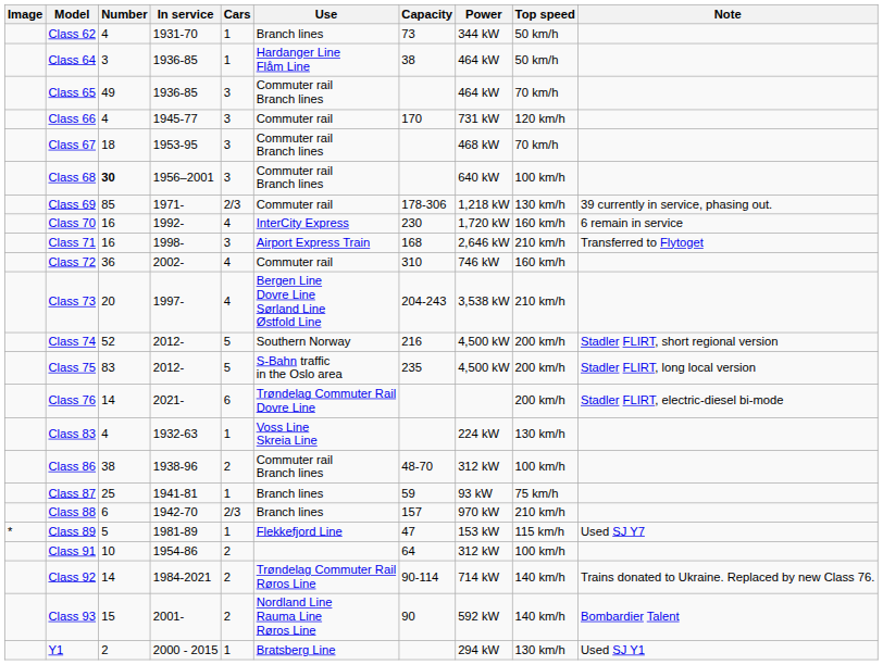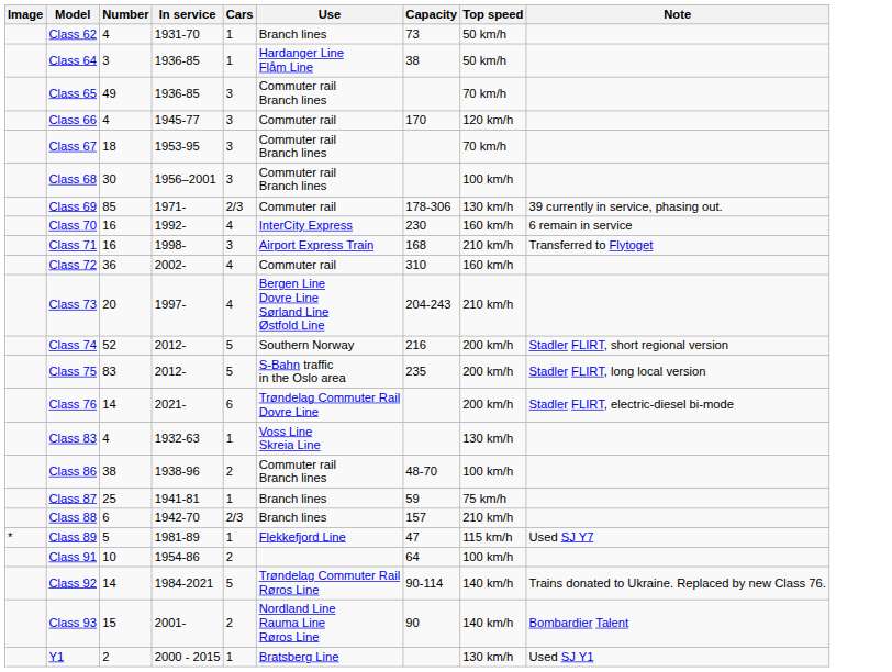 <table class="wikitable sortable">
 <tr>
 <th>Image</th>
 <th>Model</th>
 <th>Number</th>
 <th>In service</th>
 <th>Cars</th>
 <th>Use</th>
 <th>Capacity</th>
-<th>Power</th>
 <th>Top speed</th>
 <th>Note</th>
 </tr>
 <tr>
 <td></td>
 <td><a href='#'>Class 62</a></td>
 <td>4</td>
 <td>1931-70</td>
 <td>1</td>
 <td>Branch lines</td>
 <td>73</td>
-<td>344 kW</td>
 <td>50 km/h</td>
 <td></td>
 </tr>
 <tr>
 <td></td>
 <td><a href='#'>Class  64</a></td>
 <td>3</td>
 <td>1936-85</td>
 <td>1</td>
 <td><a href='#'>Hardanger Line</a><br><a href='#'>Flåm Line</a></td>
 <td>38</td>
-<td>464 kW</td>
 <td>50 km/h</td>
 <td></td>
 </tr>
 <tr>
 <td></td>
 <td><a href='#'>Class  65</a></td>
 <td>49</td>
 <td>1936-85</td>
 <td>3</td>
 <td>Commuter rail<br>Branch lines</td>
 <td></td>
-<td>464 kW</td>
 <td>70 km/h</td>
 <td></td>
 </tr>
 <tr>
 <td></td>
 <td><a href='#'>Class 66</a></td>
 <td>4</td>
 <td>1945-77</td>
 <td>3</td>
 <td>Commuter rail</td>
 <td>170</td>
-<td>731 kW</td>
 <td>120 km/h</td>
 <td></td>
 </tr>
 <tr>
 <td></td>
 <td><a href='#'>Class 67</a></td>
 <td>18</td>
 <td>1953-95</td>
 <td>3</td>
 <td>Commuter rail<br>Branch lines</td>
 <td></td>
-<td>468 kW</td>
 <td>70 km/h</td>
 <td></td>
 </tr>
 <tr>
 <td></td>
 <td><a href='#'>Class 68</a></td>
-<td><strong>30</strong></td>
+<td>30</td>
 <td>1956–2001</td>
 <td>3</td>
 <td>Commuter rail<br>Branch lines</td>
 <td></td>
-<td>640 kW</td>
 <td>100 km/h</td>
 <td></td>
 </tr>
 <tr>
 <td></td>
 <td><a href='#'>Class 69</a></td>
 <td>85</td>
 <td>1971-</td>
 <td>2/3</td>
 <td>Commuter rail</td>
 <td>178-306</td>
-<td>1,218 kW</td>
 <td>130 km/h</td>
 <td>39 currently in service, phasing out.</td>
 </tr>
 <tr>
 <td></td>
 <td><a href='#'>Class 70</a></td>
 <td>16</td>
 <td>1992-</td>
 <td>4</td>
 <td><a href='#'>InterCity Express</a></td>
 <td>230</td>
-<td>1,720 kW</td>
 <td>160 km/h</td>
 <td>6 remain in service</td>
 </tr>
 <tr>
 <td></td>
 <td><a href='#'>Class 71</a></td>
 <td>16</td>
 <td>1998-</td>
 <td>3</td>
 <td><a href='#'>Airport Express Train</a></td>
 <td>168</td>
-<td>2,646 kW</td>
 <td>210 km/h</td>
 <td>Transferred to <a href='#'>Flytoget</a></td>
 </tr>
 <tr>
 <td></td>
 <td><a href='#'>Class 72</a></td>
 <td>36</td>
 <td>2002-</td>
 <td>4</td>
 <td>Commuter rail</td>
 <td>310</td>
-<td>746 kW</td>
 <td>160 km/h</td>
 <td></td>
 </tr>
 <tr>
 <td></td>
 <td><a href='#'>Class 73</a></td>
 <td>20</td>
 <td>1997-</td>
 <td>4</td>
 <td><a href='#'>Bergen Line</a><br><a href='#'>Dovre Line</a><br><a href='#'>Sørland Line</a><br><a href='#'>Østfold Line</a></td>
 <td>204-243</td>
-<td>3,538 kW</td>
 <td>210 km/h</td>
 <td></td>
 </tr>
 <tr>
 <td></td>
 <td><a href='#'>Class 74</a></td>
 <td>52</td>
 <td>2012-</td>
 <td>5</td>
 <td>Southern Norway</td>
 <td>216</td>
-<td>4,500 kW</td>
 <td>200 km/h</td>
 <td><a href='#'>Stadler</a> <a href='#'>FLIRT</a>, short regional version</td>
 </tr>
 <tr>
 <td></td>
 <td><a href='#'>Class 75</a></td>
 <td>83</td>
 <td>2012-</td>
 <td>5</td>
 <td><a href='#'>S-Bahn</a> traffic<br>in the Oslo area</td>
 <td>235</td>
-<td>4,500 kW</td>
 <td>200 km/h</td>
 <td><a href='#'>Stadler</a> <a href='#'>FLIRT</a>, long local version</td>
 </tr>
 <tr>
 <td></td>
 <td><a href='#'>Class 76</a></td>
 <td>14</td>
 <td>2021-</td>
 <td>6</td>
 <td><a href='#'>Trøndelag Commuter Rail</a><br><a href='#'>Dovre Line</a></td>
-<td></td>
 <td></td>
 <td>200 km/h</td>
 <td><a href='#'>Stadler</a> <a href='#'>FLIRT</a>, electric-diesel bi-mode</td>
 </tr>
 <tr>
 <td></td>
 <td><a href='#'>Class 83</a></td>
 <td>4</td>
 <td>1932-63</td>
 <td>1</td>
 <td><a href='#'>Voss Line</a><br><a href='#'>Skreia Line</a></td>
 <td></td>
-<td>224 kW</td>
 <td>130 km/h</td>
 <td></td>
 </tr>
 <tr>
 <td></td>
 <td><a href='#'>Class 86</a></td>
 <td>38</td>
 <td>1938-96</td>
 <td>2</td>
 <td>Commuter rail<br>Branch lines</td>
 <td>48-70</td>
-<td>312 kW</td>
 <td>100 km/h</td>
 <td></td>
 </tr>
 <tr>
 <td></td>
 <td><a href='#'>Class 87</a></td>
 <td>25</td>
 <td>1941-81</td>
 <td>1</td>
 <td>Branch lines</td>
 <td>59</td>
-<td>93 kW</td>
 <td>75 km/h</td>
 <td></td>
 </tr>
 <tr>
 <td></td>
 <td><a href='#'>Class 88</a></td>
 <td>6</td>
 <td>1942-70</td>
 <td>2/3</td>
 <td>Branch lines</td>
 <td>157</td>
-<td>970 kW</td>
 <td>210 km/h</td>
 <td></td>
 </tr>
 <tr>
 <td>*</td>
 <td><a href='#'>Class 89</a></td>
 <td>5</td>
 <td>1981-89</td>
 <td>1</td>
 <td><a href='#'>Flekkefjord Line</a></td>
 <td>47</td>
-<td>153 kW</td>
 <td>115 km/h</td>
 <td>Used <a href='#'>SJ Y7</a></td>
 </tr>
 <tr>
 <td></td>
 <td><a href='#'>Class 91</a></td>
 <td>10</td>
 <td>1954-86</td>
 <td>2</td>
 <td></td>
 <td>64</td>
-<td>312 kW</td>
 <td>100 km/h</td>
 <td></td>
 </tr>
 <tr>
 <td></td>
 <td><a href='#'>Class 92</a></td>
 <td>14</td>
 <td>1984-2021</td>
-<td>2</td>
+<td>5</td>
 <td><a href='#'>Trøndelag Commuter Rail</a><br><a href='#'>Røros Line</a></td>
 <td>90-114</td>
-<td>714 kW</td>
 <td>140 km/h</td>
 <td>Trains donated to Ukraine. Replaced by new Class 76.</td>
 </tr>
 <tr>
 <td></td>
 <td><a href='#'>Class 93</a></td>
 <td>15</td>
 <td>2001-</td>
 <td>2</td>
 <td><a href='#'>Nordland Line</a><br><a href='#'>Rauma Line</a><br><a href='#'>Røros Line</a></td>
 <td>90</td>
-<td>592 kW</td>
 <td>140 km/h</td>
 <td><a href='#'>Bombardier</a> <a href='#'>Talent</a></td>
 </tr>
 <tr>
 <td></td>
 <td><a href='#'>Y1</a></td>
 <td>2</td>
 <td>2000 - 2015</td>
 <td>1</td>
 <td><a href='#'>Bratsberg Line</a></td>
 <td></td>
-<td>294 kW</td>
 <td>130 km/h</td>
 <td>Used <a href='#'>SJ Y1</a></td>
 </tr>
 </table>
